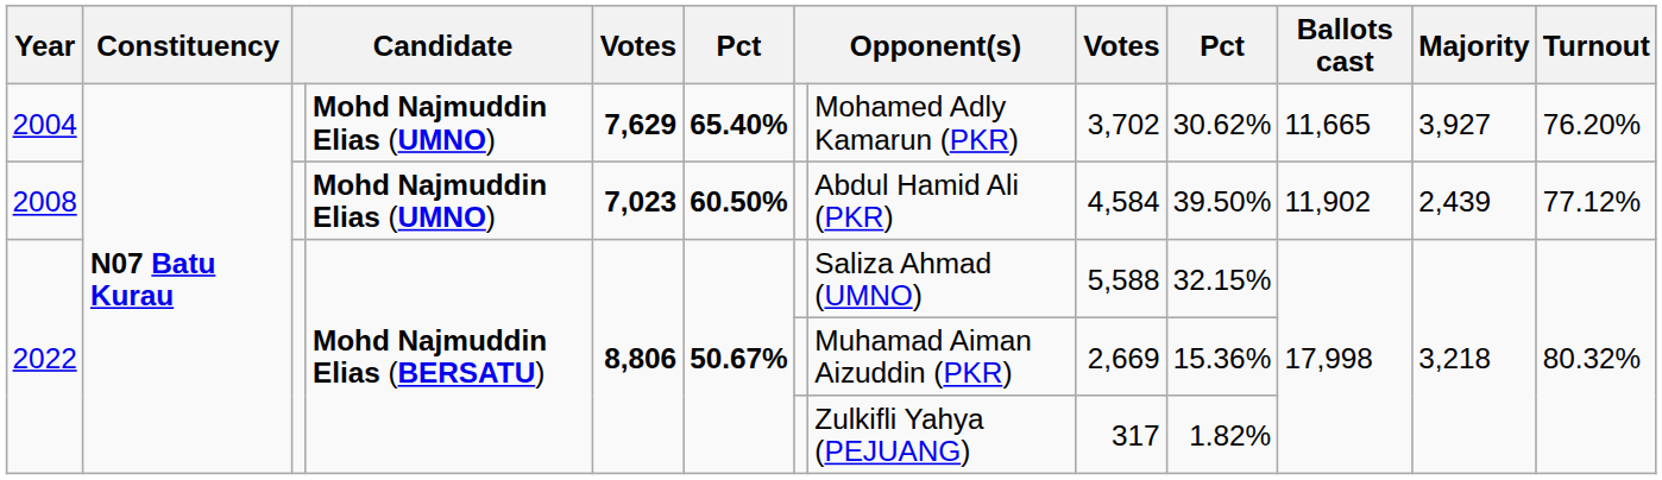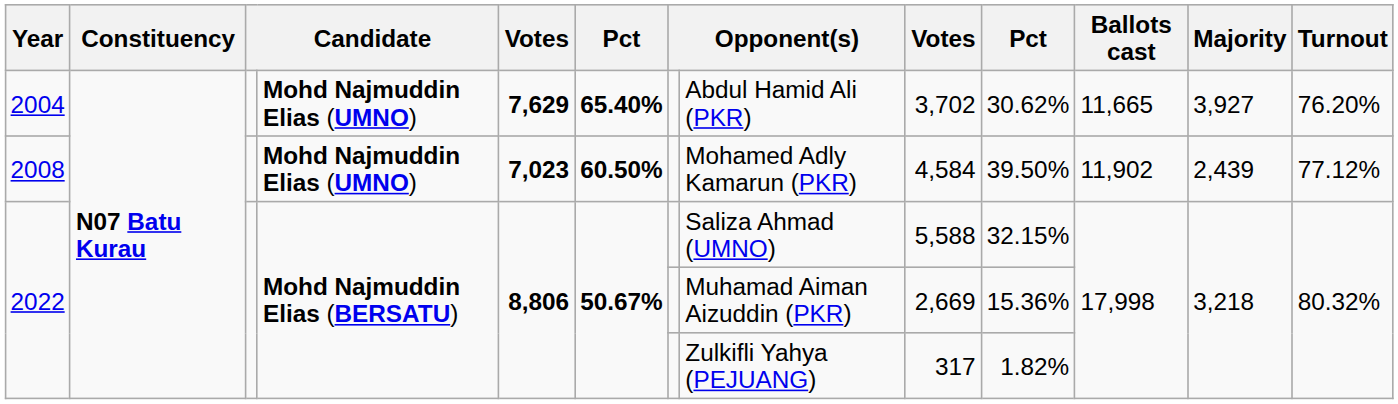 <table class="wikitable" style="margin:0.5em ; font-size:95%">
 <tr>
 <th>Year</th>
 <th>Constituency</th>
 <th colspan=2>Candidate</th>
 <th>Votes</th>
 <th>Pct</th>
 <th colspan=2>Opponent(s)</th>
 <th>Votes</th>
 <th>Pct</th>
 <th>Ballots cast</th>
 <th>Majority</th>
 <th>Turnout</th>
 </tr>
 <tr>
 <td><a href='#'>2004</a></td>
 <td rowspan=5><strong>N07 <a href='#'>Batu Kurau</a></strong></td>
 <td></td>
 <td><strong>Mohd Najmuddin Elias</strong> (<a href='#'><strong>UMNO</strong></a>)</td>
 <td style="text-align:right;"><strong>7,629</strong></td>
 <td><strong>65.40%</strong></td>
 <td></td>
-<td>Mohamed Adly Kamarun (<a href='#'>PKR</a>)</td>
+<td>Abdul Hamid Ali (<a href='#'>PKR</a>)</td>
 <td style="text-align:right;">3,702</td>
 <td>30.62%</td>
 <td>11,665</td>
 <td>3,927</td>
 <td>76.20%</td>
 </tr>
 <tr>
 <td><a href='#'>2008</a></td>
 <td></td>
 <td><strong>Mohd Najmuddin Elias</strong> (<a href='#'><strong>UMNO</strong></a>)</td>
 <td style="text-align:right;"><strong>7,023</strong></td>
 <td><strong>60.50%</strong></td>
 <td></td>
-<td>Abdul Hamid Ali (<a href='#'>PKR</a>)</td>
+<td>Mohamed Adly Kamarun (<a href='#'>PKR</a>)</td>
 <td style="text-align:right;">4,584</td>
 <td>39.50%</td>
 <td>11,902</td>
 <td>2,439</td>
 <td>77.12%</td>
 </tr>
 <tr>
 <td rowspan=3><a href='#'>2022</a></td>
 <td rowspan=3 bgcolor=></td>
 <td rowspan=3><strong>Mohd Najmuddin Elias</strong> (<a href='#'><strong>BERSATU</strong></a>)</td>
 <td rowspan=3 style="text-align:right;"><strong>8,806</strong></td>
 <td rowspan=3><strong>50.67%</strong></td>
 <td></td>
 <td>Saliza Ahmad (<a href='#'>UMNO</a>)</td>
 <td style="text-align:right;">5,588</td>
 <td>32.15%</td>
 <td rowspan=3>17,998</td>
 <td rowspan=3>3,218</td>
 <td rowspan=3>80.32%</td>
 </tr>
 <tr>
 <td></td>
 <td>Muhamad Aiman Aizuddin (<a href='#'>PKR</a>)</td>
 <td style="text-align:right;">2,669</td>
 <td>15.36%</td>
 </tr>
 <tr>
 <td bgcolor=></td>
 <td>Zulkifli Yahya (<a href='#'>PEJUANG</a>)</td>
 <td style="text-align:right;">317</td>
 <td style="text-align:right;">1.82%</td>
 </tr>
 </table>
